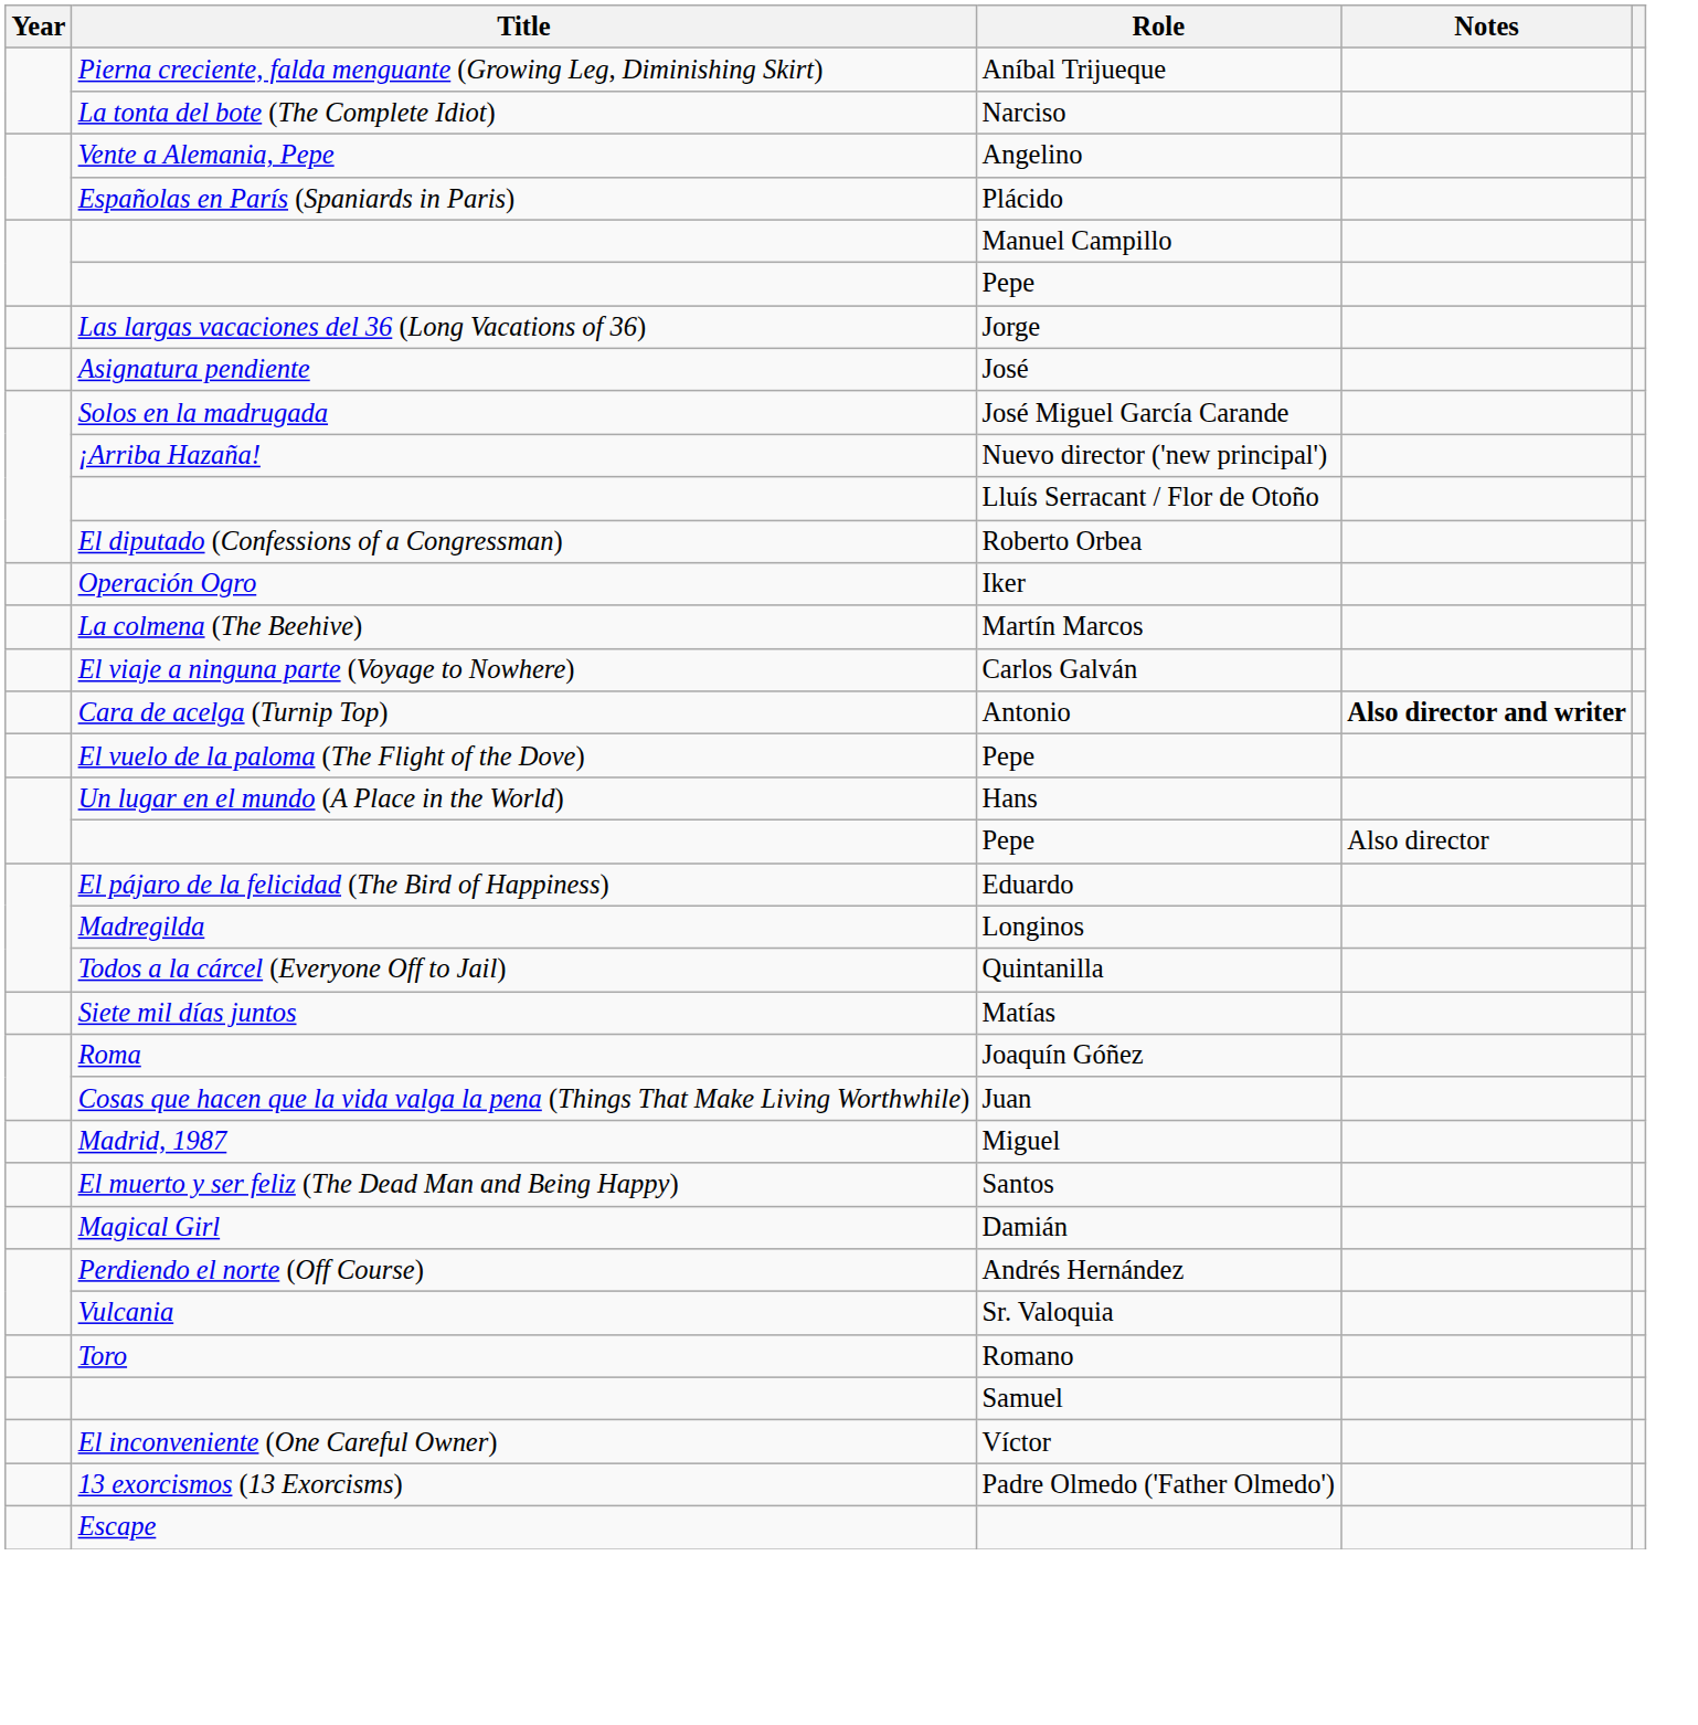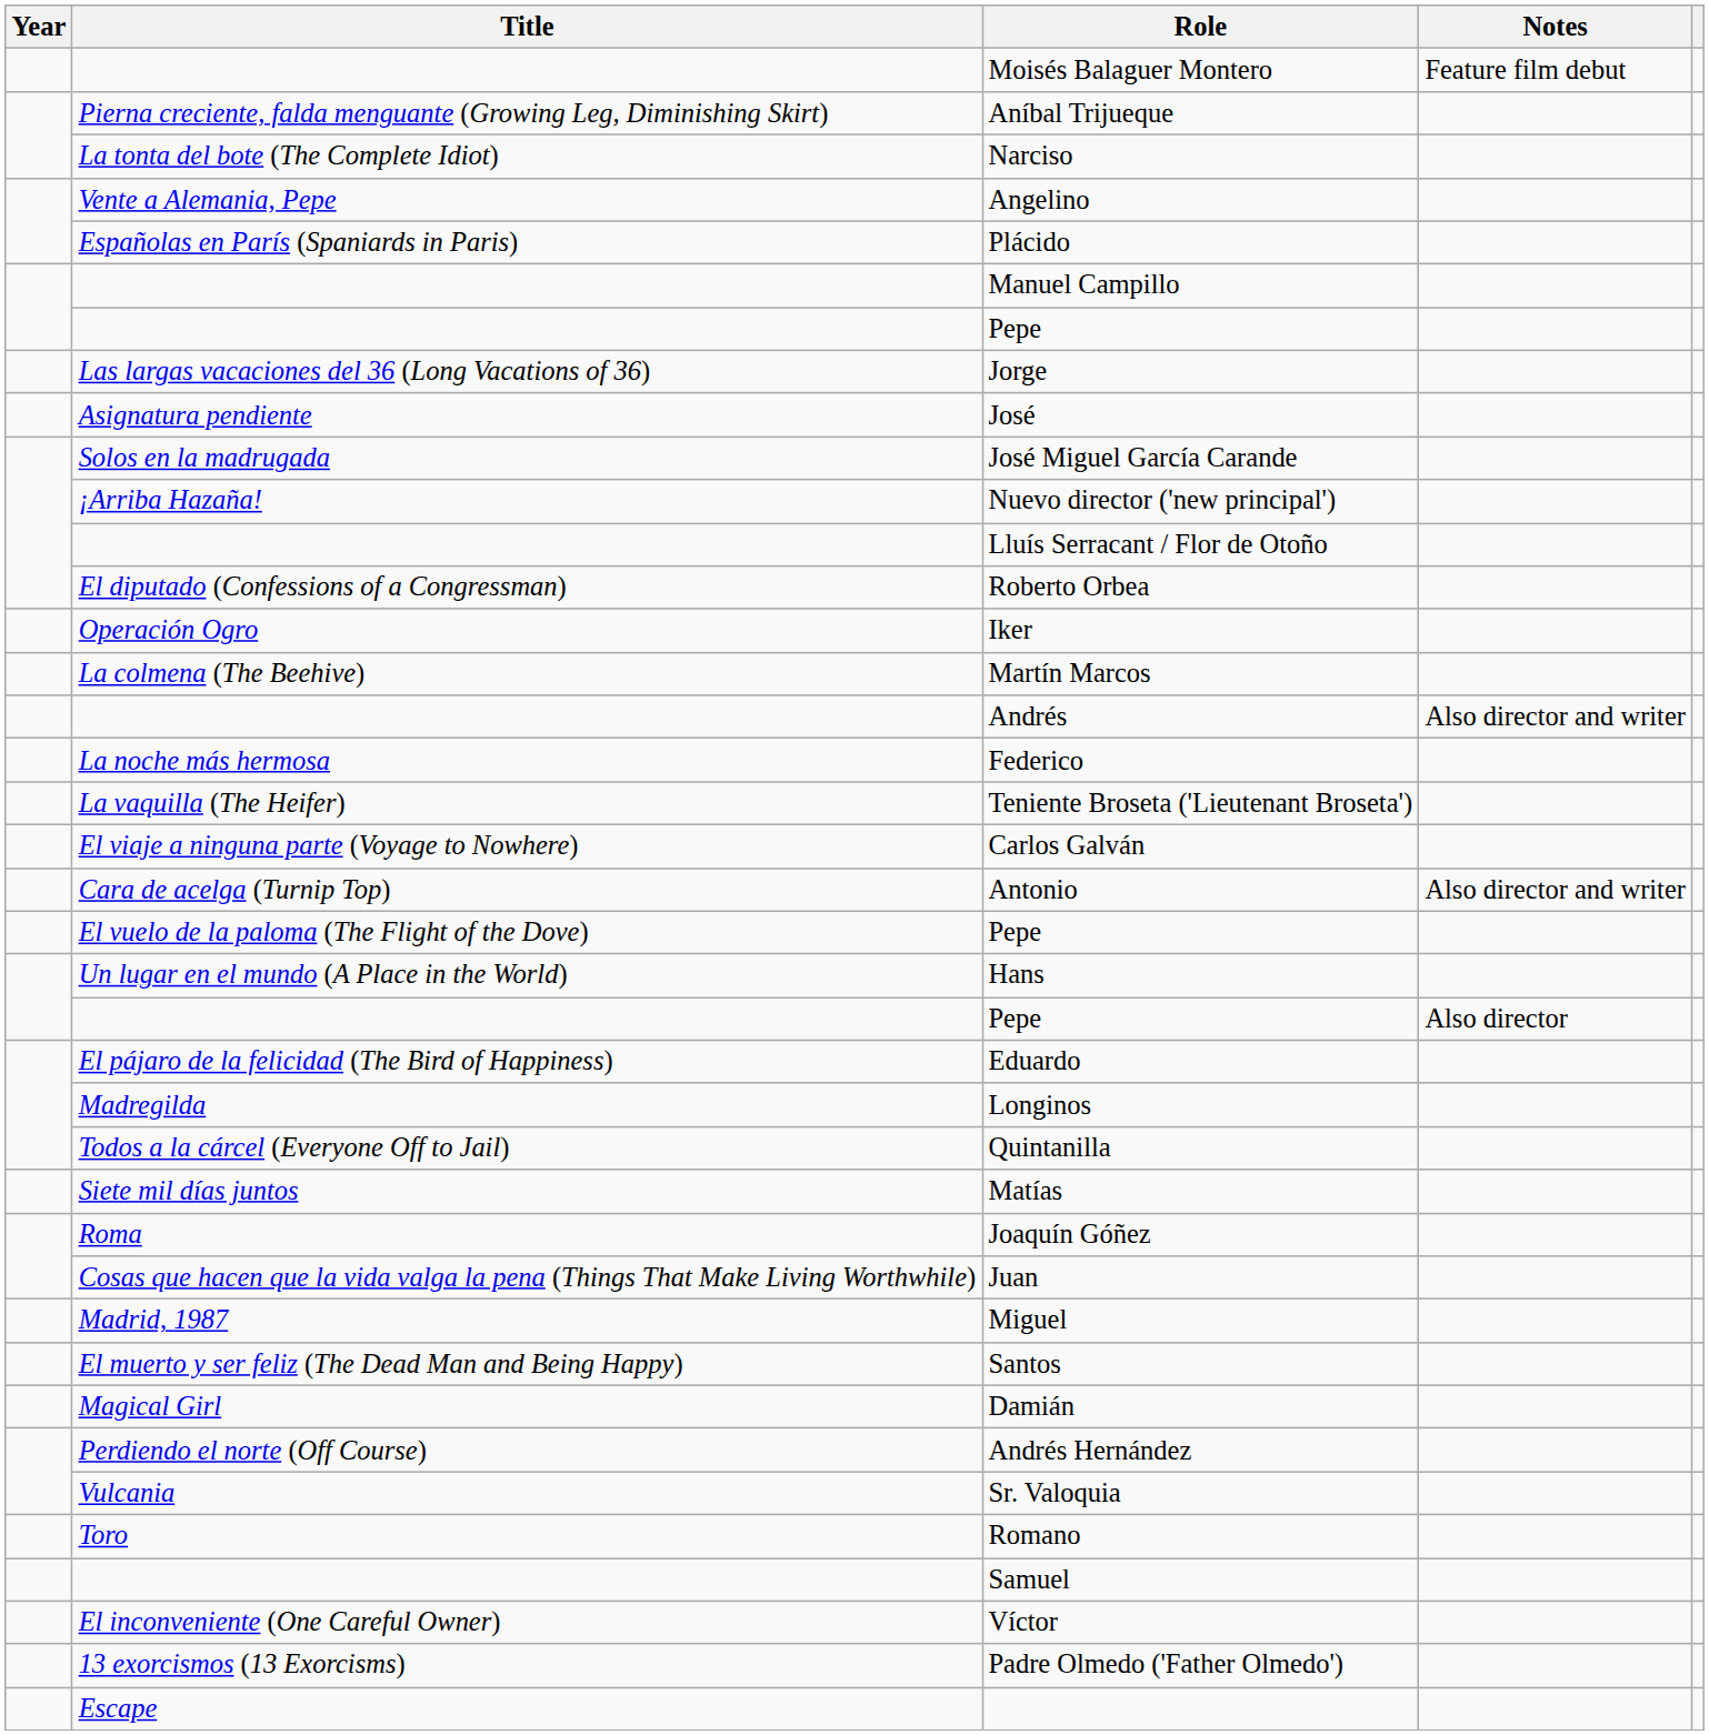 <table class="wikitable sortable">
 <tr>
 <th>Year</th>
 <th>Title</th>
 <th>Role</th>
 <th class = "unsortable">Notes</th>
 <th class = "unsortable"></th>
+</tr>
+<tr>
+<td rowspan = "1"></td>
+<td><em></em></td>
+<td>Moisés Balaguer Montero</td>
+<td>Feature film debut</td>
+<td></td>
 </tr>
 <tr>
 <td rowspan = "2"></td>
 <td><em><a href='#'>Pierna creciente, falda menguante</a></em> (<em>Growing Leg, Diminishing Skirt</em>)</td>
 <td>Aníbal Trijueque</td>
 <td></td>
 <td></td>
 </tr>
 <tr>
 <td><em><a href='#'>La tonta del bote</a></em> (<em>The Complete Idiot</em>)</td>
 <td>Narciso</td>
 <td></td>
 <td></td>
 </tr>
 <tr>
 <td rowspan = "2"></td>
 <td><em><a href='#'>Vente a Alemania, Pepe</a></em></td>
 <td>Angelino</td>
 <td></td>
 <td></td>
 </tr>
 <tr>
 <td><em><a href='#'>Españolas en París</a></em> (<em>Spaniards in Paris</em>)</td>
 <td>Plácido</td>
 <td></td>
 <td></td>
 </tr>
 <tr>
 <td rowspan = "2"></td>
 <td><em></em></td>
 <td>Manuel Campillo</td>
 <td></td>
 <td></td>
 </tr>
 <tr>
 <td><em></em></td>
 <td>Pepe</td>
 <td></td>
 <td></td>
 </tr>
 <tr>
 <td></td>
 <td><em><a href='#'>Las largas vacaciones del 36</a></em> (<em>Long Vacations of 36</em>)</td>
 <td>Jorge</td>
 <td></td>
 <td></td>
 </tr>
 <tr>
 <td></td>
 <td><em><a href='#'>Asignatura pendiente</a></em></td>
 <td>José</td>
 <td></td>
 <td></td>
 </tr>
 <tr>
 <td rowspan = "4"></td>
 <td><em><a href='#'>Solos en la madrugada</a></em></td>
 <td>José Miguel García Carande</td>
 <td></td>
 <td></td>
 </tr>
 <tr>
 <td><em><a href='#'>¡Arriba Hazaña!</a></em></td>
 <td>Nuevo director ('new principal')</td>
 <td></td>
 <td></td>
 </tr>
 <tr>
 <td><em></em></td>
 <td>Lluís Serracant / Flor de Otoño</td>
 <td></td>
 <td></td>
 </tr>
 <tr>
 <td><em><a href='#'>El diputado</a></em> (<em>Confessions of a Congressman</em>)</td>
 <td>Roberto Orbea</td>
 <td></td>
 <td></td>
 </tr>
 <tr>
 <td></td>
 <td><em><a href='#'>Operación Ogro</a></em></td>
 <td>Iker</td>
 <td></td>
 <td></td>
 </tr>
 <tr>
 <td></td>
 <td><em><a href='#'>La colmena</a></em> (<em>The Beehive</em>)</td>
 <td>Martín Marcos</td>
 <td></td>
 <td></td>
 </tr>
 <tr>
 <td></td>
+<td><em></em></td>
+<td>Andrés</td>
+<td>Also director and writer</td>
+<td></td>
+</tr>
+<tr>
+<td></td>
+<td><em><a href='#'>La noche más hermosa</a></em></td>
+<td>Federico</td>
+<td></td>
+<td></td>
+</tr>
+<tr>
+<td></td>
+<td><em><a href='#'>La vaquilla</a></em> (<em>The Heifer</em>)</td>
+<td>Teniente Broseta ('Lieutenant Broseta')</td>
+<td></td>
+<td></td>
+</tr>
+<tr>
+<td></td>
 <td><em><a href='#'>El viaje a ninguna parte</a></em> (<em>Voyage to Nowhere</em>)</td>
 <td>Carlos Galván</td>
 <td></td>
 <td></td>
 </tr>
 <tr>
 <td></td>
 <td><em><a href='#'>Cara de acelga</a></em> (<em>Turnip Top</em>)</td>
 <td>Antonio</td>
-<td><strong>Also director and writer</strong></td>
+<td>Also director and writer</td>
 <td></td>
 </tr>
 <tr>
 <td></td>
 <td><em><a href='#'>El vuelo de la paloma</a></em> (<em>The Flight of the Dove</em>)</td>
 <td>Pepe</td>
 <td></td>
 <td></td>
 </tr>
 <tr>
 <td rowspan = "2"></td>
 <td><em><a href='#'>Un lugar en el mundo</a></em> (<em>A Place in the World</em>)</td>
 <td>Hans</td>
 <td></td>
 <td></td>
 </tr>
 <tr>
 <td><em></em></td>
 <td>Pepe</td>
 <td>Also director</td>
 <td></td>
 </tr>
 <tr>
 <td rowspan = "3"></td>
 <td><em><a href='#'>El pájaro de la felicidad</a></em> (<em>The Bird of Happiness</em>)</td>
 <td>Eduardo</td>
 <td></td>
 <td></td>
 </tr>
 <tr>
 <td><em><a href='#'>Madregilda</a></em></td>
 <td>Longinos</td>
 <td></td>
 <td></td>
 </tr>
 <tr>
 <td><em><a href='#'>Todos a la cárcel</a></em> (<em>Everyone Off to Jail</em>)</td>
 <td>Quintanilla</td>
 <td></td>
 <td></td>
 </tr>
 <tr>
 <td></td>
 <td><em><a href='#'>Siete mil días juntos</a></em></td>
 <td>Matías</td>
 <td></td>
 <td></td>
 </tr>
 <tr>
 <td rowspan = "2"></td>
 <td><em><a href='#'>Roma</a></em></td>
 <td>Joaquín Góñez</td>
 <td></td>
 <td></td>
 </tr>
 <tr>
 <td><em><a href='#'>Cosas que hacen que la vida valga la pena</a></em> (<em>Things That Make Living Worthwhile</em>)</td>
 <td>Juan</td>
 <td></td>
 <td></td>
 </tr>
 <tr>
 <td></td>
 <td><em><a href='#'>Madrid, 1987</a></em></td>
 <td>Miguel</td>
 <td></td>
 <td></td>
 </tr>
 <tr>
 <td></td>
 <td><em><a href='#'>El muerto y ser feliz</a></em> (<em>The Dead Man and Being Happy</em>)</td>
 <td>Santos</td>
 <td></td>
 <td></td>
 </tr>
 <tr>
 <td></td>
 <td><em><a href='#'>Magical Girl</a></em></td>
 <td>Damián</td>
 <td></td>
 <td></td>
 </tr>
 <tr>
 <td rowspan = "2"></td>
 <td><em><a href='#'>Perdiendo el norte</a></em> (<em>Off Course</em>)</td>
 <td>Andrés Hernández</td>
 <td></td>
 <td></td>
 </tr>
 <tr>
 <td><em><a href='#'>Vulcania</a></em></td>
 <td>Sr. Valoquia</td>
 <td></td>
 <td></td>
 </tr>
 <tr>
 <td></td>
 <td><em><a href='#'>Toro</a></em></td>
 <td>Romano</td>
 <td></td>
 <td></td>
 </tr>
 <tr>
 <td></td>
 <td><em></em></td>
 <td>Samuel</td>
 <td></td>
 <td></td>
 </tr>
 <tr>
 <td></td>
 <td><em><a href='#'>El inconveniente</a></em> (<em>One Careful Owner</em>)</td>
 <td>Víctor</td>
 <td></td>
 <td></td>
 </tr>
 <tr>
 <td></td>
 <td><em><a href='#'>13 exorcismos</a></em> (<em>13 Exorcisms</em>)</td>
 <td>Padre Olmedo ('Father Olmedo')</td>
 <td></td>
 <td></td>
 </tr>
 <tr>
 <td></td>
 <td><em><a href='#'>Escape</a></em></td>
 <td></td>
 <td></td>
 <td></td>
 </tr>
 </table>
